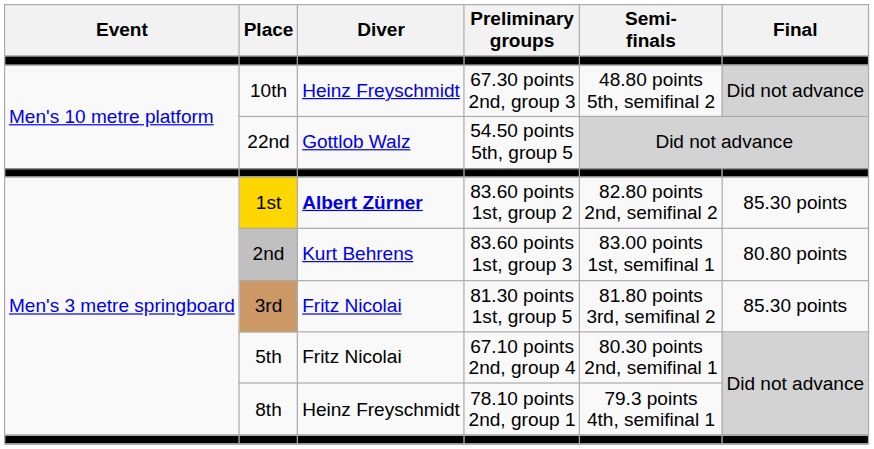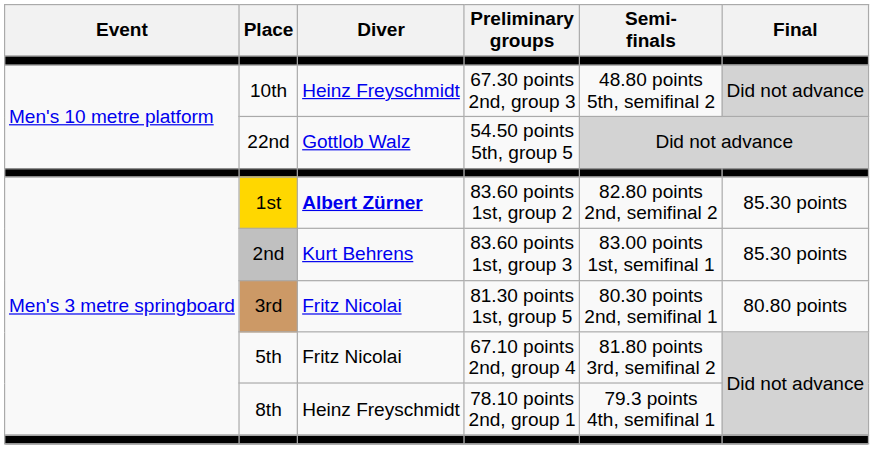 <table class=wikitable>
 <tr>
 <th>Event</th>
 <th>Place</th>
 <th>Diver</th>
 <th>Preliminary <br> groups</th>
 <th>Semi-<br>finals</th>
 <th>Final</th>
 </tr>
 <tr bgcolor=black>
 <td></td>
 <td></td>
 <td></td>
 <td></td>
 <td></td>
 <td></td>
 </tr>
 <tr align=center>
 <td rowspan=2 align=left><a href='#'>Men's 10 metre platform</a></td>
 <td>10th</td>
 <td align=left><a href='#'>Heinz Freyschmidt</a></td>
 <td>67.30 points <br> 2nd, group 3</td>
 <td>48.80 points <br> 5th, semifinal 2</td>
 <td bgcolor=lightgray>Did not advance</td>
 </tr>
 <tr align=center>
 <td>22nd</td>
 <td align=left><a href='#'>Gottlob Walz</a></td>
 <td>54.50 points <br> 5th, group 5</td>
 <td colspan=2 bgcolor=lightgray>Did not advance</td>
 </tr>
 <tr bgcolor=black>
 <td></td>
 <td></td>
 <td></td>
 <td></td>
 <td></td>
 <td></td>
 </tr>
 <tr align=center>
 <td rowspan=5 align=left><a href='#'>Men's 3 metre springboard</a></td>
 <td bgcolor=gold>1st</td>
 <td align=left><strong><a href='#'>Albert Zürner</a></strong></td>
 <td>83.60 points <br> 1st, group 2</td>
 <td>82.80 points <br> 2nd, semifinal 2</td>
 <td>85.30 points</td>
 </tr>
 <tr align=center>
 <td bgcolor=silver>2nd</td>
 <td align=left><a href='#'>Kurt Behrens</a></td>
 <td>83.60 points <br> 1st, group 3</td>
 <td>83.00 points <br> 1st, semifinal 1</td>
-<td>80.80 points</td>
+<td>85.30 points</td>
 </tr>
 <tr align=center>
 <td bgcolor=cc9966>3rd</td>
 <td align=left><a href='#'>Fritz Nicolai</a></td>
 <td>81.30 points <br> 1st, group 5</td>
-<td>81.80 points <br> 3rd, semifinal 2</td>
-<td>85.30 points</td>
+<td>80.30 points <br> 2nd, semifinal 1</td>
+<td>80.80 points</td>
 </tr>
 <tr align=center>
 <td>5th</td>
 <td align=left>Fritz Nicolai</td>
 <td>67.10 points <br> 2nd, group 4</td>
-<td>80.30 points <br> 2nd, semifinal 1</td>
+<td>81.80 points <br> 3rd, semifinal 2</td>
 <td rowspan=2 bgcolor=lightgray>Did not advance</td>
 </tr>
 <tr align=center>
 <td>8th</td>
 <td align=left>Heinz Freyschmidt</td>
 <td>78.10 points <br> 2nd, group 1</td>
 <td>79.3 points <br> 4th, semifinal 1</td>
 </tr>
 <tr bgcolor=black>
 <td></td>
 <td></td>
 <td></td>
 <td></td>
 <td></td>
 <td></td>
 </tr>
 </table>
